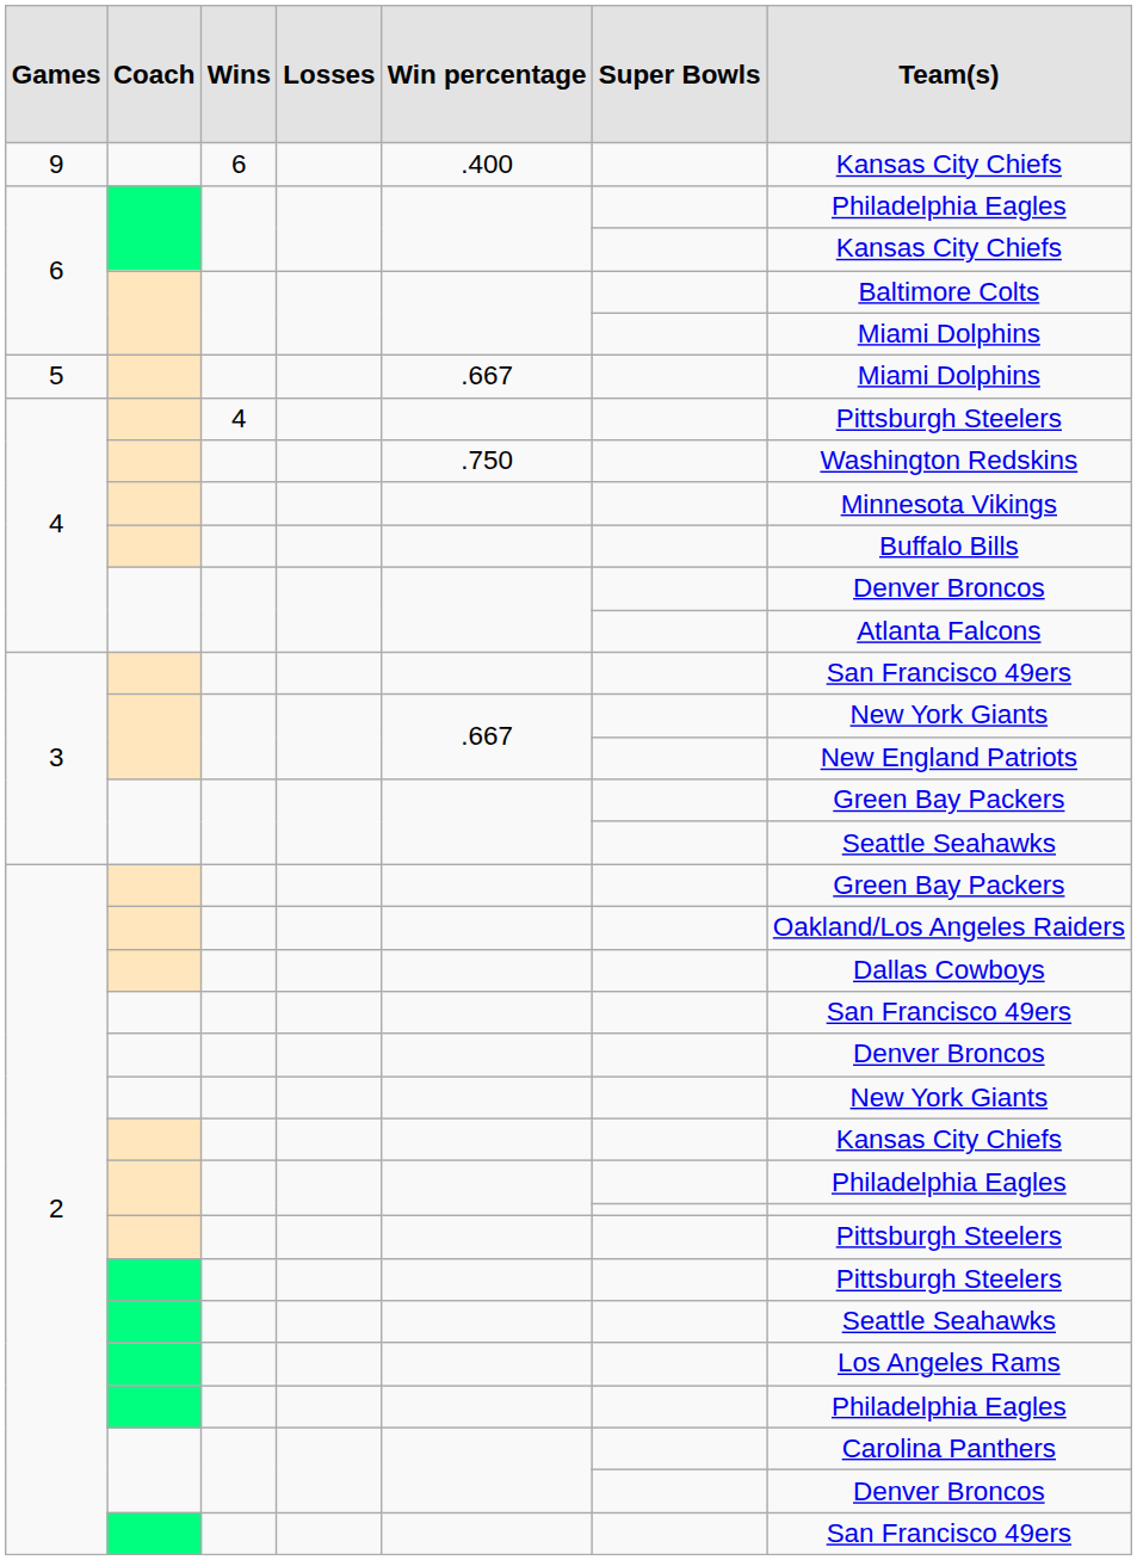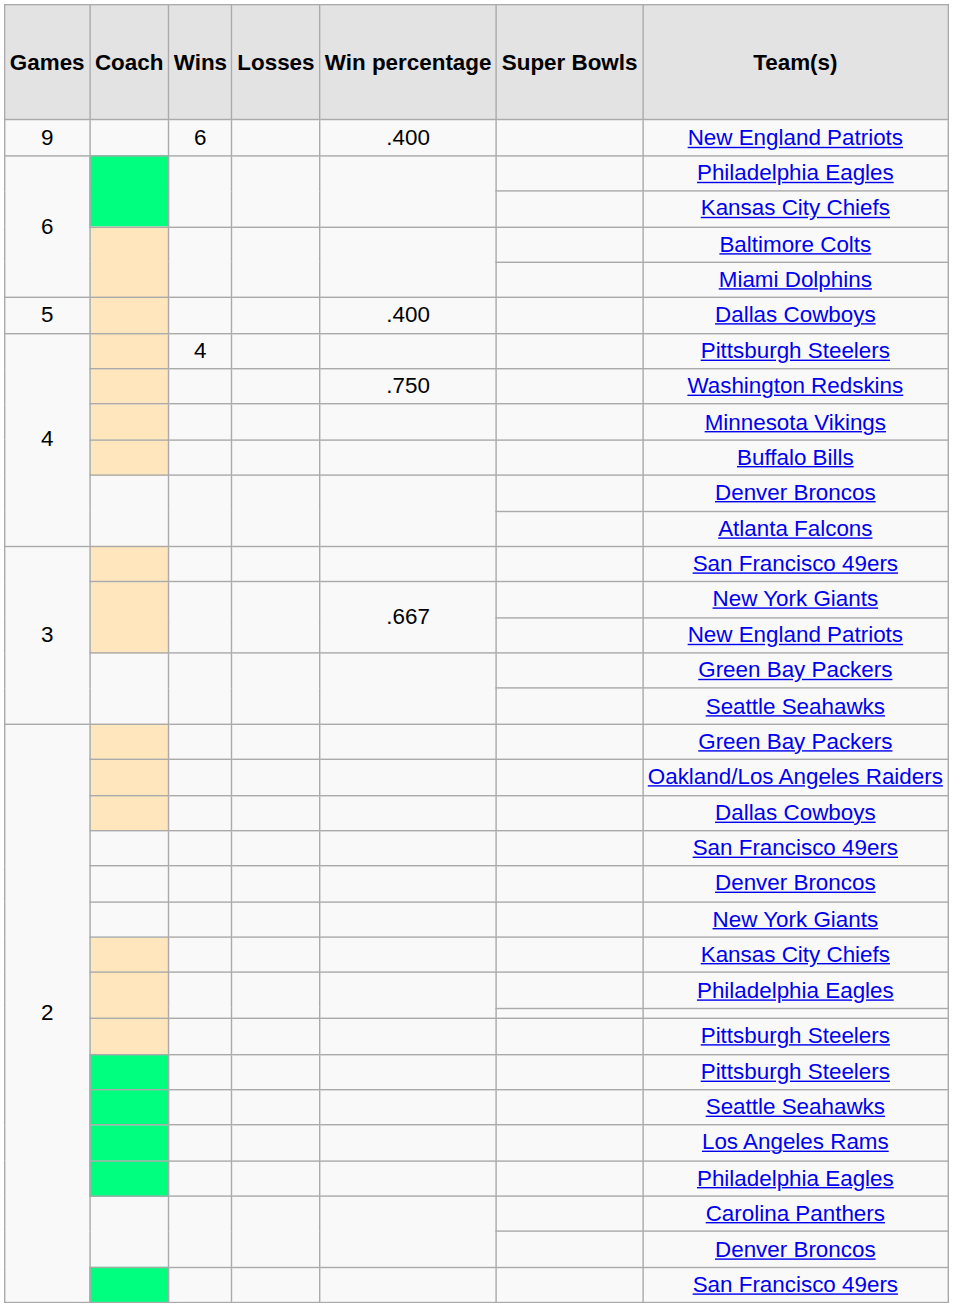 <table class="wikitable sortable">
 <tr>
 <th style="background-color:#e3e3e3;" align="center:" height=75px;>Games</th>
 <th style="background-color:#e3e3e3;">Coach</th>
 <th style="background-color:#e3e3e3;">Wins</th>
 <th style="background-color:#e3e3e3;">Losses</th>
 <th style="background-color:#e3e3e3;">Win percentage</th>
 <th style="background-color:#e3e3e3;">Super Bowls</th>
 <th style="background-color:#e3e3e3;">Team(s)</th>
 </tr>
 <tr align="center">
 <td>9</td>
 <td></td>
 <td>6</td>
 <td></td>
 <td>.400</td>
 <td></td>
-<td><a href='#'>Kansas City Chiefs</a></td>
+<td><a href='#'>New England Patriots</a></td>
 </tr>
 <tr align="center">
 <td rowspan=4>6</td>
 <td style="background: #00FF7f;" rowspan="2"></td>
 <td rowspan="2"></td>
 <td rowspan="2"></td>
 <td rowspan="2"></td>
 <td></td>
 <td><a href='#'>Philadelphia Eagles</a></td>
 </tr>
 <tr align="center">
 <td></td>
 <td><a href='#'>Kansas City Chiefs</a></td>
 </tr>
 <tr align="center">
 <td style="background: #FFE6BD;" rowspan=2></td>
 <td rowspan=2></td>
 <td rowspan=2></td>
 <td rowspan=2></td>
 <td></td>
 <td><a href='#'>Baltimore Colts</a></td>
 </tr>
 <tr align="center">
 <td></td>
 <td><a href='#'>Miami Dolphins</a></td>
 </tr>
 <tr align="center">
 <td>5</td>
 <td style="background: #FFE6BD;"></td>
 <td></td>
 <td></td>
-<td>.667</td>
+<td>.400</td>
 <td></td>
-<td><a href='#'>Miami Dolphins</a></td>
+<td><a href='#'>Dallas Cowboys</a></td>
 </tr>
 <tr align="center">
 <td rowspan="6">4</td>
 <td style="background: #FFE6BD;"></td>
 <td>4</td>
 <td></td>
 <td></td>
 <td></td>
 <td><a href='#'>Pittsburgh Steelers</a></td>
 </tr>
 <tr align="center">
 <td style="background: #FFE6BD;"></td>
 <td></td>
 <td></td>
 <td>.750</td>
 <td></td>
 <td><a href='#'>Washington Redskins</a></td>
 </tr>
 <tr align="center">
 <td style="background: #FFE6BD;"></td>
 <td></td>
 <td></td>
 <td></td>
 <td></td>
 <td><a href='#'>Minnesota Vikings</a></td>
 </tr>
 <tr align="center">
 <td style="background: #FFE6BD;"></td>
 <td></td>
 <td></td>
 <td></td>
 <td></td>
 <td><a href='#'>Buffalo Bills</a></td>
 </tr>
 <tr align="center">
 <td rowspan="2"></td>
 <td rowspan="2"></td>
 <td rowspan="2"></td>
 <td rowspan="2"></td>
 <td></td>
 <td><a href='#'>Denver Broncos</a></td>
 </tr>
 <tr align="center">
 <td></td>
 <td><a href='#'>Atlanta Falcons</a></td>
 </tr>
 <tr align="center">
 <td rowspan="5">3</td>
 <td style="background: #FFE6BD;"></td>
 <td></td>
 <td></td>
 <td></td>
 <td></td>
 <td><a href='#'>San Francisco 49ers</a></td>
 </tr>
 <tr align="center">
 <td style="background: #FFE6BD;"  rowspan="2"></td>
 <td rowspan="2"></td>
 <td rowspan="2"></td>
 <td rowspan="2">.667</td>
 <td></td>
 <td><a href='#'>New York Giants</a></td>
 </tr>
 <tr align="center">
 <td></td>
 <td><a href='#'>New England Patriots</a></td>
 </tr>
 <tr align="center">
 <td rowspan="2"></td>
 <td rowspan="2"></td>
 <td rowspan="2"></td>
 <td rowspan="2"></td>
 <td></td>
 <td><a href='#'>Green Bay Packers</a></td>
 </tr>
 <tr align="center">
 <td></td>
 <td><a href='#'>Seattle Seahawks</a></td>
 </tr>
 <tr align="center">
 <td rowspan="17">2</td>
 <td style="background: #FFE6BD;"></td>
 <td></td>
 <td></td>
 <td></td>
 <td></td>
 <td><a href='#'>Green Bay Packers</a></td>
 </tr>
 <tr align="center">
 <td style="background: #FFE6BD;"></td>
 <td></td>
 <td></td>
 <td></td>
 <td></td>
 <td><a href='#'>Oakland/Los Angeles Raiders</a></td>
 </tr>
 <tr align="center">
 <td style="background: #FFE6BD;"></td>
 <td></td>
 <td></td>
 <td></td>
 <td></td>
 <td><a href='#'>Dallas Cowboys</a></td>
 </tr>
 <tr align="center">
 <td></td>
 <td></td>
 <td></td>
 <td></td>
 <td></td>
 <td><a href='#'>San Francisco 49ers</a></td>
 </tr>
 <tr align="center">
 <td></td>
 <td></td>
 <td></td>
 <td></td>
 <td></td>
 <td><a href='#'>Denver Broncos</a></td>
 </tr>
 <tr align="center">
 <td></td>
 <td></td>
 <td></td>
 <td></td>
 <td></td>
 <td><a href='#'>New York Giants</a></td>
 </tr>
 <tr align="center">
 <td style="background: #FFE6BD;"></td>
 <td></td>
 <td></td>
 <td></td>
 <td></td>
 <td><a href='#'>Kansas City Chiefs</a></td>
 </tr>
 <tr align="center">
 <td style="background: #FFE6BD;" rowspan="2"></td>
 <td rowspan="2"></td>
 <td rowspan="2"></td>
 <td rowspan="2"></td>
 <td></td>
 <td><a href='#'>Philadelphia Eagles</a></td>
 </tr>
 <tr align="center">
 <td></td>
 <td></td>
 </tr>
 <tr align="center">
 <td style="background: #FFE6BD;"></td>
 <td></td>
 <td></td>
 <td></td>
 <td></td>
 <td><a href='#'>Pittsburgh Steelers</a></td>
 </tr>
 <tr align="center">
 <td style="background: #00FF7f;"></td>
 <td></td>
 <td></td>
 <td></td>
 <td></td>
 <td><a href='#'>Pittsburgh Steelers</a></td>
 </tr>
 <tr align="center">
 <td style="background: #00FF7f;"></td>
 <td></td>
 <td></td>
 <td></td>
 <td></td>
 <td><a href='#'>Seattle Seahawks</a></td>
 </tr>
 <tr align="center">
 <td style="background: #00FF7f;"></td>
 <td></td>
 <td></td>
 <td></td>
 <td></td>
 <td><a href='#'>Los Angeles Rams</a></td>
 </tr>
 <tr align="center">
 <td style="background: #00FF7f;"></td>
 <td></td>
 <td></td>
 <td></td>
 <td></td>
 <td><a href='#'>Philadelphia Eagles</a></td>
 </tr>
 <tr align="center">
 <td rowspan="2"></td>
 <td rowspan="2"></td>
 <td rowspan="2"></td>
 <td rowspan="2"></td>
 <td></td>
 <td><a href='#'>Carolina Panthers</a></td>
 </tr>
 <tr align="center">
 <td></td>
 <td><a href='#'>Denver Broncos</a></td>
 </tr>
 <tr align="center">
 <td style="background: #00FF7f;"></td>
 <td></td>
 <td></td>
 <td></td>
 <td></td>
 <td><a href='#'>San Francisco 49ers</a></td>
 </tr>
 </table>
